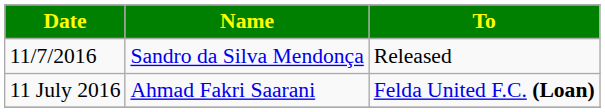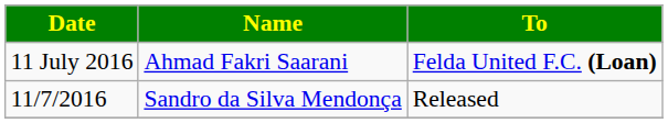 <table class="wikitable sortable">
 <tr>
 <th style="background:Green; color:Yellow;">Date</th>
 <th style="background:Green; color:Yellow;">Name</th>
 <th style="background:Green; color:Yellow;">To</th>
 </tr>
 <tr>
+<td>11 July 2016</td>
+<td> <a href='#'>Ahmad Fakri Saarani</a></td>
+<td> <a href='#'>Felda United F.C.</a> <strong>(Loan)</strong></td>
+</tr>
+<tr>
 <td>11/7/2016</td>
 <td> <a href='#'>Sandro da Silva Mendonça</a></td>
 <td>Released</td>
 </tr>
 <tr>
-<td>11 July 2016</td>
-<td> <a href='#'>Ahmad Fakri Saarani</a></td>
-<td> <a href='#'>Felda United F.C.</a> <strong>(Loan)</strong></td>
-</tr>
-<tr>
 </tr>
 </table>
